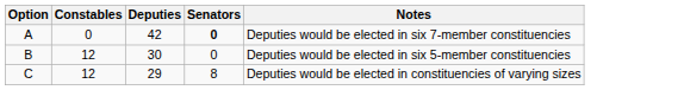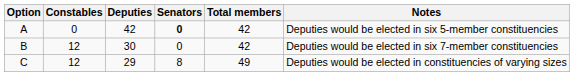 <table class=wikitable style=text-align:center>
 <tr>
 <th>Option</th>
 <th>Constables</th>
 <th>Deputies</th>
 <th>Senators</th>
+<th>Total members</th>
 <th>Notes</th>
 </tr>
 <tr>
 <td>A</td>
 <td>0</td>
 <td>42</td>
 <td><strong>0</strong></td>
-<td align=left>Deputies would be elected in six 7-member constituencies</td>
+<td>42</td>
+<td align=left>Deputies would be elected in six 5-member constituencies</td>
 </tr>
 <tr>
 <td>B</td>
 <td>12</td>
 <td>30</td>
 <td>0</td>
-<td align=left>Deputies would be elected in six 5-member constituencies</td>
+<td>42</td>
+<td align=left>Deputies would be elected in six 7-member constituencies</td>
 </tr>
 <tr>
 <td>C</td>
 <td>12</td>
 <td>29</td>
 <td>8</td>
+<td>49</td>
 <td align=left>Deputies would be elected in constituencies of varying sizes</td>
 </tr>
 </table>
